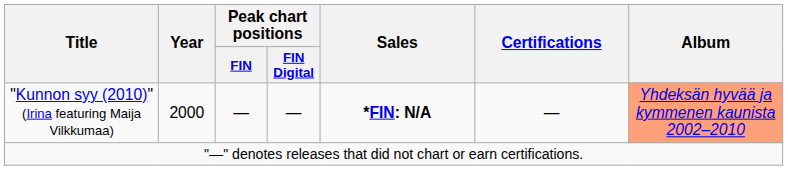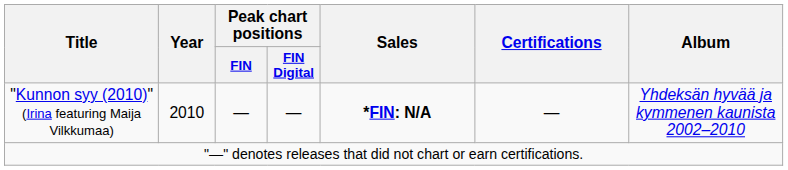 <table class="wikitable" style="text-align:center;">
 <tr>
 <th scope="col" rowspan="2" width="150">Title</th>
 <th scope="col" rowspan="2" width="50">Year</th>
 <th scope="col" colspan="2" width="100">Peak chart positions</th>
 <th scope="col" rowspan="2" width="150">Sales</th>
 <th scope="col" rowspan="2" width="150"><a href='#'>Certifications</a></th>
 <th scope="col" rowspan="2" width="150">Album</th>
 </tr>
 <tr>
 <th style="width:3em;font-size:85%"><a href='#'>FIN</a><br></th>
 <th style="width:3em;font-size:85%"><a href='#'>FIN<br>Digital</a><br></th>
 </tr>
 <tr>
 <td scope="row">"<a href='#'>Kunnon syy (2010)</a>"<br><small>(<a href='#'>Irina</a> featuring Maija Vilkkumaa)</small></td>
-<td>2000</td>
+<td>2010</td>
 <td>—</td>
 <td>—</td>
 <td><strong>*<a href='#'>FIN</a>: N/A</strong></td>
 <td>—</td>
-<td style="background: lightsalmon;"><em><a href='#'>Yhdeksän hyvää ja kymmenen kaunista 2002&ndash;2010</a></em></td>
+<td><em><a href='#'>Yhdeksän hyvää ja kymmenen kaunista 2002&ndash;2010</a></em></td>
 </tr>
 <tr>
 <td align="center" colspan="7" style="font-size:90%">"—" denotes releases that did not chart or earn certifications.</td>
 </tr>
 </table>
